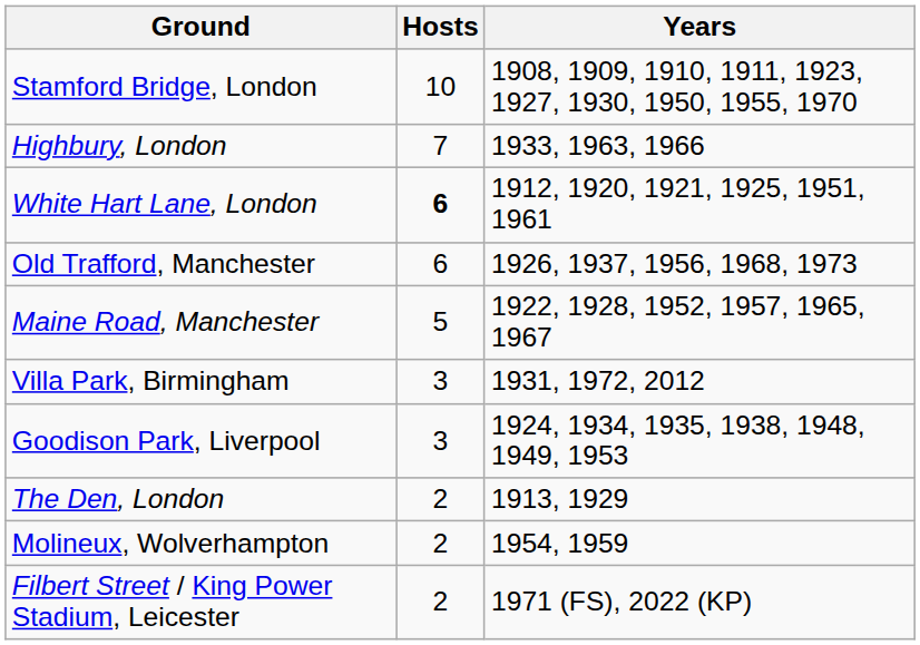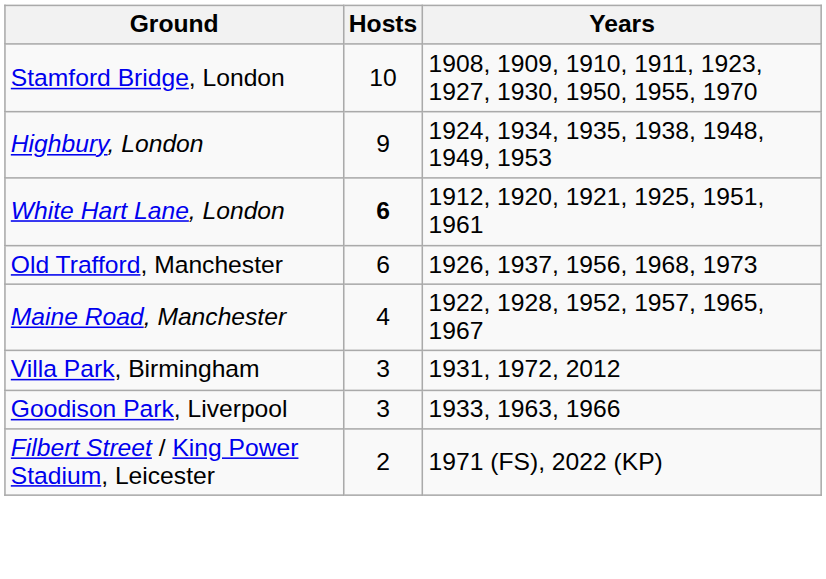 <table class="wikitable" style="float:right;width:42%">
 <tr>
 <th>Ground</th>
 <th>Hosts</th>
 <th>Years</th>
 </tr>
 <tr>
 <td><a href='#'>Stamford Bridge</a>, London</td>
 <td align=center>10</td>
 <td>1908, 1909, 1910, 1911, 1923, 1927, 1930, 1950, 1955, 1970</td>
 </tr>
 <tr>
 <td><em><a href='#'>Highbury</a>, London</em></td>
-<td align=center>7</td>
-<td>1933, 1963, 1966</td>
+<td align=center>9</td>
+<td>1924, 1934, 1935, 1938, 1948, 1949, 1953</td>
 </tr>
 <tr>
 <td><em><a href='#'>White Hart Lane</a>, London</em></td>
 <td align=center><strong>6</strong></td>
 <td>1912, 1920, 1921, 1925, 1951, 1961</td>
 </tr>
 <tr>
 <td><a href='#'>Old Trafford</a>, Manchester</td>
 <td align=center>6</td>
 <td>1926, 1937, 1956, 1968, 1973</td>
 </tr>
 <tr>
 <td><em><a href='#'>Maine Road</a>, Manchester</em></td>
-<td align=center>5</td>
+<td align=center>4</td>
 <td>1922, 1928, 1952, 1957, 1965, 1967</td>
 </tr>
 <tr>
 <td><a href='#'>Villa Park</a>, Birmingham</td>
 <td align=center>3</td>
 <td>1931, 1972, 2012</td>
 </tr>
 <tr>
 <td><a href='#'>Goodison Park</a>, Liverpool</td>
 <td align=center>3</td>
-<td>1924, 1934, 1935, 1938, 1948, 1949, 1953</td>
-</tr>
-<tr>
-<td><em><a href='#'>The Den</a>, London</em></td>
-<td align=center>2</td>
-<td>1913, 1929</td>
-</tr>
-<tr>
-<td><a href='#'>Molineux</a>, Wolverhampton</td>
-<td align=center>2</td>
-<td>1954, 1959</td>
+<td>1933, 1963, 1966</td>
 </tr>
 <tr>
 <td><em><a href='#'>Filbert Street</a></em> / <a href='#'>King Power Stadium</a>, Leicester</td>
 <td align=center>2</td>
 <td>1971 (FS), 2022 (KP)</td>
 </tr>
 </table>
